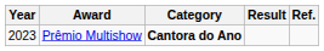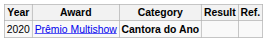 <table class="wikitable">
 <tr>
 <th>Year</th>
 <th>Award</th>
 <th>Category</th>
 <th>Result</th>
 <th>Ref.</th>
 </tr>
 <tr>
-<td rowspan=1>2023</td>
+<td rowspan=1>2020</td>
 <td><a href='#'>Prêmio Multishow</a></td>
 <td><strong>Cantora do Ano</strong></td>
 <td></td>
 <td></td>
 </tr>
 </table>
